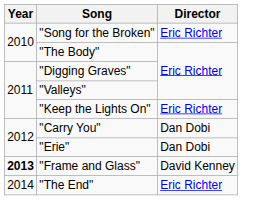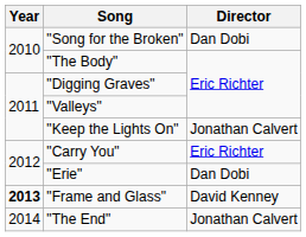 <table class=wikitable>
 <tr>
 <th>Year</th>
 <th>Song</th>
 <th>Director</th>
 </tr>
 <tr>
 <td rowspan="2">2010</td>
 <td>"Song for the Broken"</td>
-<td><a href='#'>Eric Richter</a></td>
+<td>Dan Dobi</td>
 </tr>
 <tr>
 <td>"The Body"</td>
 <td rowspan="3"><a href='#'>Eric Richter</a></td>
 </tr>
 <tr>
 <td rowspan="3">2011</td>
 <td>"Digging Graves"</td>
 </tr>
 <tr>
 <td>"Valleys"</td>
 </tr>
 <tr>
 <td>"Keep the Lights On"</td>
-<td><a href='#'>Eric Richter</a></td>
+<td>Jonathan Calvert</td>
 </tr>
 <tr>
 <td rowspan="2">2012</td>
 <td>"Carry You"</td>
-<td>Dan Dobi</td>
+<td><a href='#'>Eric Richter</a></td>
 </tr>
 <tr>
 <td>"Erie"</td>
 <td>Dan Dobi</td>
 </tr>
 <tr>
 <td><strong>2013</strong></td>
 <td>"Frame and Glass"</td>
 <td>David Kenney</td>
 </tr>
 <tr>
 <td>2014</td>
 <td>"The End"</td>
-<td><a href='#'>Eric Richter</a></td>
+<td>Jonathan Calvert</td>
 </tr>
 </table>
